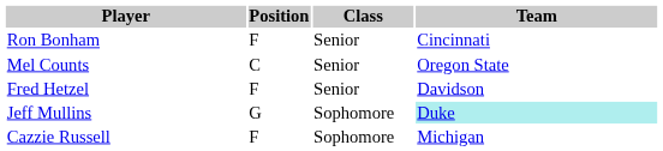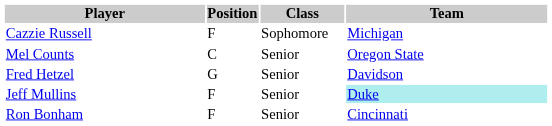 <table style="width:600px" "border:'1' 'solid' 'gray'">
 <tr>
 <th bgcolor="#CCCCCC" style="width:40%">Player</th>
 <th bgcolor="#CCCCCC" style="width:4%">Position</th>
 <th bgcolor="#CCCCCC" style="width:16%">Class</th>
 <th bgcolor="#CCCCCC" style="width:40%">Team</th>
 </tr>
 <tr>
-<td><a href='#'>Ron Bonham</a></td>
+<td><a href='#'>Cazzie Russell</a></td>
 <td>F</td>
-<td>Senior</td>
-<td><a href='#'>Cincinnati</a></td>
+<td>Sophomore</td>
+<td><a href='#'>Michigan</a></td>
 </tr>
 <tr>
 <td><a href='#'>Mel Counts</a></td>
 <td>C</td>
 <td>Senior</td>
 <td><a href='#'>Oregon State</a></td>
 </tr>
 <tr>
 <td><a href='#'>Fred Hetzel</a></td>
-<td>F</td>
+<td>G</td>
 <td>Senior</td>
 <td><a href='#'>Davidson</a></td>
 </tr>
 <tr>
 <td><a href='#'>Jeff Mullins</a></td>
-<td>G</td>
-<td>Sophomore</td>
+<td>F</td>
+<td>Senior</td>
 <td style="background: paleturquoise;"><a href='#'>Duke</a></td>
 </tr>
 <tr>
-<td><a href='#'>Cazzie Russell</a></td>
+<td><a href='#'>Ron Bonham</a></td>
 <td>F</td>
-<td>Sophomore</td>
-<td><a href='#'>Michigan</a></td>
+<td>Senior</td>
+<td><a href='#'>Cincinnati</a></td>
 </tr>
 </table>
